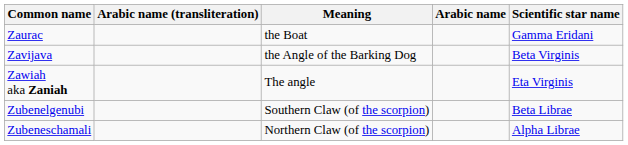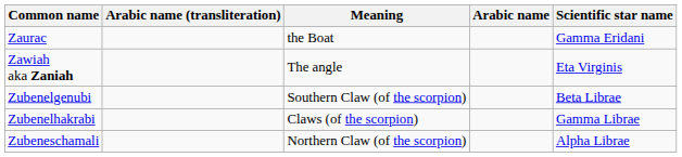 <table class="wikitable">
 <tr>
 <th>Common name</th>
 <th>Arabic name (transliteration)</th>
 <th>Meaning</th>
 <th>Arabic name</th>
 <th>Scientific star name</th>
 </tr>
 <tr>
 <td><a href='#'>Zaurac</a></td>
 <td></td>
 <td>the Boat</td>
 <td></td>
 <td><a href='#'>Gamma Eridani</a></td>
 </tr>
 <tr>
-<td><a href='#'>Zavijava</a></td>
-<td></td>
-<td>the Angle of the Barking Dog</td>
-<td></td>
-<td><a href='#'>Beta Virginis</a></td>
-</tr>
-<tr>
 <td><a href='#'>Zawiah</a><br>aka <strong>Zaniah</strong></td>
 <td></td>
 <td>The angle</td>
 <td></td>
 <td><a href='#'>Eta Virginis</a></td>
 </tr>
 <tr>
 <td><a href='#'>Zubenelgenubi</a></td>
 <td></td>
 <td>Southern Claw (of <a href='#'>the scorpion</a>)</td>
 <td></td>
 <td><a href='#'>Beta Librae</a></td>
 </tr>
 <tr>
+<td><a href='#'>Zubenelhakrabi</a></td>
+<td></td>
+<td>Claws (of <a href='#'>the scorpion</a>)</td>
+<td></td>
+<td><a href='#'>Gamma Librae</a></td>
+</tr>
+<tr>
 <td><a href='#'>Zubeneschamali</a></td>
 <td></td>
 <td>Northern Claw (of <a href='#'>the scorpion</a>)</td>
 <td></td>
 <td><a href='#'>Alpha Librae</a></td>
 </tr>
 </table>
